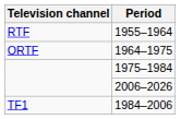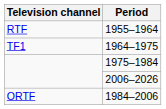 <table class="wikitable" style="text-align: left">
 <tr>
 <th>Television channel</th>
 <th>Period</th>
 </tr>
 <tr>
 <td><a href='#'>RTF</a></td>
 <td>1955–1964</td>
 </tr>
 <tr>
-<td><a href='#'>ORTF</a></td>
+<td><a href='#'>TF1</a></td>
 <td>1964–1975</td>
 </tr>
 <tr>
 <td rowspan="2"></td>
 <td>1975–1984</td>
 </tr>
 <tr>
 <td>2006–2026</td>
 </tr>
 <tr>
-<td><a href='#'>TF1</a></td>
+<td><a href='#'>ORTF</a></td>
 <td>1984–2006</td>
 </tr>
 </table>
